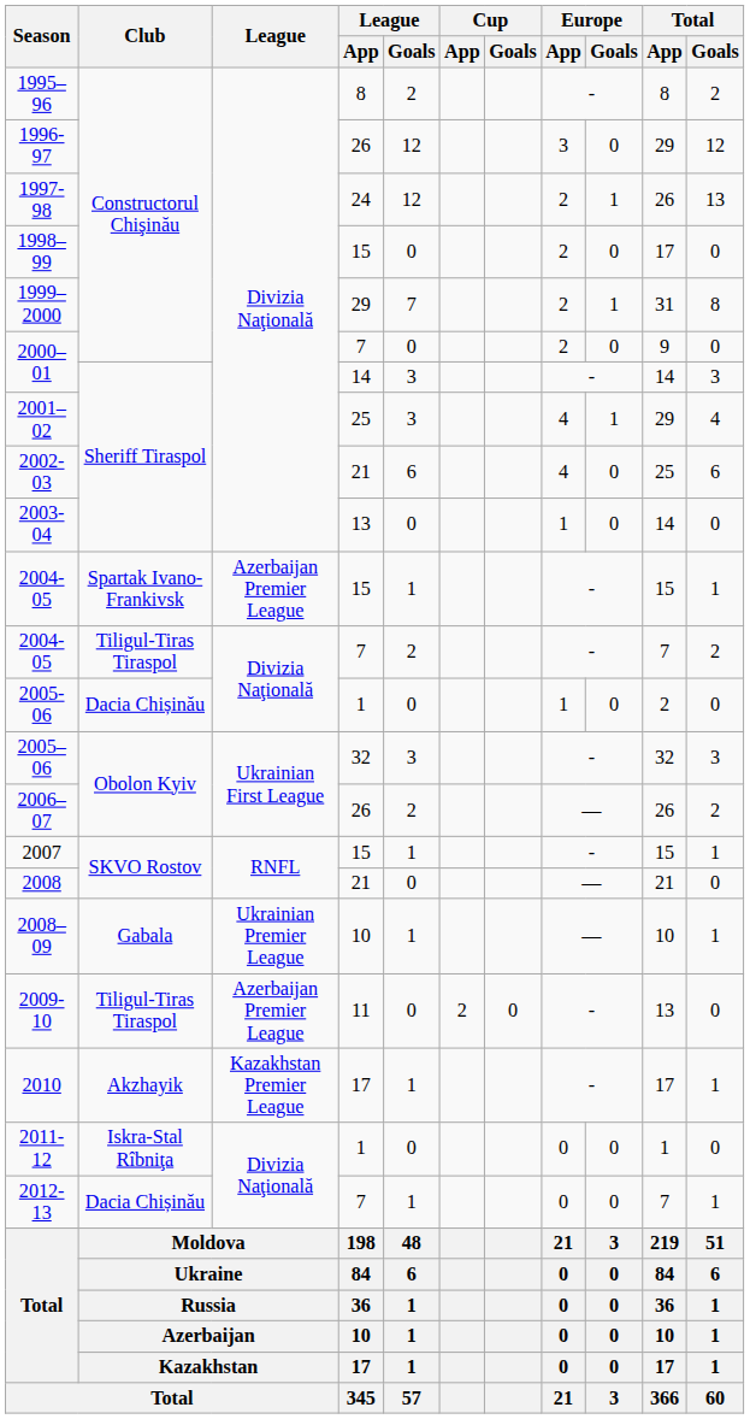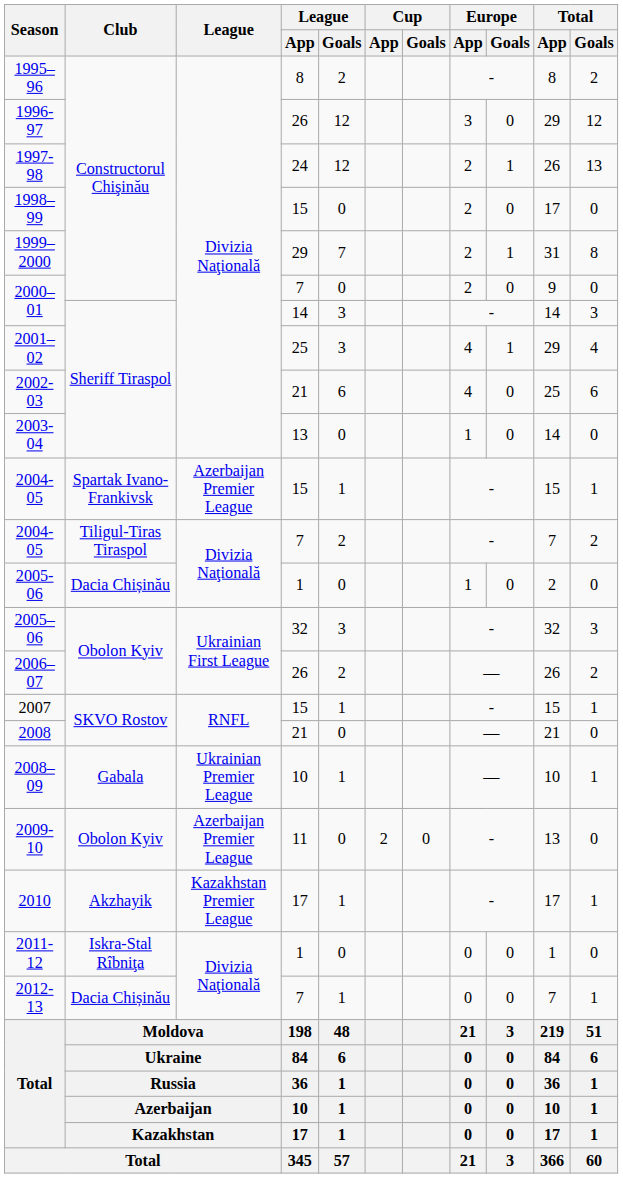 <table class="wikitable">
 <tr>
 <th rowspan=2>Season</th>
 <th ! rowspan=2>Club</th>
 <th ! rowspan=2>League</th>
 <th ! colspan=2>League</th>
 <th ! colspan=2>Cup</th>
 <th ! colspan=2>Europe</th>
 <th colspan=3>Total</th>
 </tr>
 <tr>
 <th>App</th>
 <th>Goals</th>
 <th>App</th>
 <th>Goals</th>
 <th>App</th>
 <th>Goals</th>
 <th>App</th>
 <th>Goals</th>
 </tr>
 <tr align=center>
 <td><a href='#'>1995–96</a></td>
 <td rowspan="6"><a href='#'>Constructorul Chişinău</a></td>
 <td rowspan="10"><a href='#'>Divizia Naţională</a></td>
 <td>8</td>
 <td>2</td>
 <td></td>
 <td></td>
 <td colspan="2">-</td>
 <td>8</td>
 <td>2</td>
 </tr>
 <tr align=center>
 <td><a href='#'>1996-97</a></td>
 <td>26</td>
 <td>12</td>
 <td></td>
 <td></td>
 <td>3</td>
 <td>0</td>
 <td>29</td>
 <td>12</td>
 </tr>
 <tr align=center>
 <td><a href='#'>1997-98</a></td>
 <td>24</td>
 <td>12</td>
 <td></td>
 <td></td>
 <td>2</td>
 <td>1</td>
 <td>26</td>
 <td>13</td>
 </tr>
 <tr align=center>
 <td><a href='#'>1998–99</a></td>
 <td>15</td>
 <td>0</td>
 <td></td>
 <td></td>
 <td>2</td>
 <td>0</td>
 <td>17</td>
 <td>0</td>
 </tr>
 <tr align=center>
 <td><a href='#'>1999–2000</a></td>
 <td>29</td>
 <td>7</td>
 <td></td>
 <td></td>
 <td>2</td>
 <td>1</td>
 <td>31</td>
 <td>8</td>
 </tr>
 <tr align=center>
 <td rowspan="2"><a href='#'>2000–01</a></td>
 <td>7</td>
 <td>0</td>
 <td></td>
 <td></td>
 <td>2</td>
 <td>0</td>
 <td>9</td>
 <td>0</td>
 </tr>
 <tr align=center>
 <td rowspan="4"><a href='#'>Sheriff Tiraspol</a></td>
 <td>14</td>
 <td>3</td>
 <td></td>
 <td></td>
 <td colspan="2">-</td>
 <td>14</td>
 <td>3</td>
 </tr>
 <tr align=center>
 <td><a href='#'>2001–02</a></td>
 <td>25</td>
 <td>3</td>
 <td></td>
 <td></td>
 <td>4</td>
 <td>1</td>
 <td>29</td>
 <td>4</td>
 </tr>
 <tr align=center>
 <td><a href='#'>2002-03</a></td>
 <td>21</td>
 <td>6</td>
 <td></td>
 <td></td>
 <td>4</td>
 <td>0</td>
 <td>25</td>
 <td>6</td>
 </tr>
 <tr align=center>
 <td><a href='#'>2003-04</a></td>
 <td>13</td>
 <td>0</td>
 <td></td>
 <td></td>
 <td>1</td>
 <td>0</td>
 <td>14</td>
 <td>0</td>
 </tr>
 <tr align=center>
 <td><a href='#'>2004-05</a></td>
 <td><a href='#'>Spartak Ivano-Frankivsk</a></td>
 <td><a href='#'>Azerbaijan Premier League</a></td>
 <td>15</td>
 <td>1</td>
 <td></td>
 <td></td>
 <td colspan="2">-</td>
 <td>15</td>
 <td>1</td>
 </tr>
 <tr align=center>
 <td><a href='#'>2004-05</a></td>
 <td><a href='#'>Tiligul-Tiras Tiraspol</a></td>
 <td rowspan="2"><a href='#'>Divizia Naţională</a></td>
 <td>7</td>
 <td>2</td>
 <td></td>
 <td></td>
 <td colspan="2">-</td>
 <td>7</td>
 <td>2</td>
 </tr>
 <tr align=center>
 <td><a href='#'>2005-06</a></td>
 <td><a href='#'>Dacia Chișinău</a></td>
 <td>1</td>
 <td>0</td>
 <td></td>
 <td></td>
 <td>1</td>
 <td>0</td>
 <td>2</td>
 <td>0</td>
 </tr>
 <tr align=center>
 <td><a href='#'>2005–06</a></td>
 <td rowspan="2"><a href='#'>Obolon Kyiv</a></td>
 <td rowspan="2"><a href='#'>Ukrainian First League</a></td>
 <td>32</td>
 <td>3</td>
 <td></td>
 <td></td>
 <td colspan="2">-</td>
 <td>32</td>
 <td>3</td>
 </tr>
 <tr align=center>
 <td><a href='#'>2006–07</a></td>
 <td>26</td>
 <td>2</td>
 <td></td>
 <td></td>
 <td colspan="2">—</td>
 <td>26</td>
 <td>2</td>
 </tr>
 <tr align=center>
 <td>2007</td>
 <td rowspan="2"><a href='#'>SKVO Rostov</a></td>
 <td rowspan="2"><a href='#'>RNFL</a></td>
 <td>15</td>
 <td>1</td>
 <td></td>
 <td></td>
 <td colspan="2">-</td>
 <td>15</td>
 <td>1</td>
 </tr>
 <tr align=center>
 <td><a href='#'>2008</a></td>
 <td>21</td>
 <td>0</td>
 <td></td>
 <td></td>
 <td colspan="2">—</td>
 <td>21</td>
 <td>0</td>
 </tr>
 <tr align=center>
 <td><a href='#'>2008–09</a></td>
 <td><a href='#'>Gabala</a></td>
 <td><a href='#'>Ukrainian Premier League</a></td>
 <td>10</td>
 <td>1</td>
 <td></td>
 <td></td>
 <td colspan="2">—</td>
 <td>10</td>
 <td>1</td>
 </tr>
 <tr align=center>
 <td><a href='#'>2009-10</a></td>
-<td><a href='#'>Tiligul-Tiras Tiraspol</a></td>
+<td><a href='#'>Obolon Kyiv</a></td>
 <td><a href='#'>Azerbaijan Premier League</a></td>
 <td>11</td>
 <td>0</td>
 <td>2</td>
 <td>0</td>
 <td colspan="2">-</td>
 <td>13</td>
 <td>0</td>
 </tr>
 <tr align=center>
 <td><a href='#'>2010</a></td>
 <td><a href='#'>Akzhayik</a></td>
 <td><a href='#'>Kazakhstan Premier League</a></td>
 <td>17</td>
 <td>1</td>
 <td></td>
 <td></td>
 <td colspan="2">-</td>
 <td>17</td>
 <td>1</td>
 </tr>
 <tr align=center>
 <td><a href='#'>2011-12</a></td>
 <td><a href='#'>Iskra-Stal Rîbniţa</a></td>
 <td rowspan="2"><a href='#'>Divizia Naţională</a></td>
 <td>1</td>
 <td>0</td>
 <td></td>
 <td></td>
 <td>0</td>
 <td>0</td>
 <td>1</td>
 <td>0</td>
 </tr>
 <tr align=center>
 <td><a href='#'>2012-13</a></td>
 <td><a href='#'>Dacia Chișinău</a></td>
 <td>7</td>
 <td>1</td>
 <td></td>
 <td></td>
 <td>0</td>
 <td>0</td>
 <td>7</td>
 <td>1</td>
 </tr>
 <tr align=center>
 <th rowspan="5">Total</th>
 <th ! colspan="2">Moldova</th>
 <th>198</th>
 <th>48</th>
 <th></th>
 <th></th>
 <th>21</th>
 <th>3</th>
 <th>219</th>
 <th>51</th>
 </tr>
 <tr align=center>
 <th colspan="2">Ukraine</th>
 <th>84</th>
 <th>6</th>
 <th></th>
 <th></th>
 <th>0</th>
 <th>0</th>
 <th>84</th>
 <th>6</th>
 </tr>
 <tr align=center>
 <th colspan="2">Russia</th>
 <th>36</th>
 <th>1</th>
 <th></th>
 <th></th>
 <th>0</th>
 <th>0</th>
 <th>36</th>
 <th>1</th>
 </tr>
 <tr align=center>
 <th colspan="2">Azerbaijan</th>
 <th>10</th>
 <th>1</th>
 <th></th>
 <th></th>
 <th>0</th>
 <th>0</th>
 <th>10</th>
 <th>1</th>
 </tr>
 <tr align=center>
 <th colspan="2">Kazakhstan</th>
 <th>17</th>
 <th>1</th>
 <th></th>
 <th></th>
 <th>0</th>
 <th>0</th>
 <th>17</th>
 <th>1</th>
 </tr>
 <tr align=center>
 <th colspan="3">Total</th>
 <th>345</th>
 <th>57</th>
 <th></th>
 <th></th>
 <th>21</th>
 <th>3</th>
 <th>366</th>
 <th>60</th>
 </tr>
 </table>
